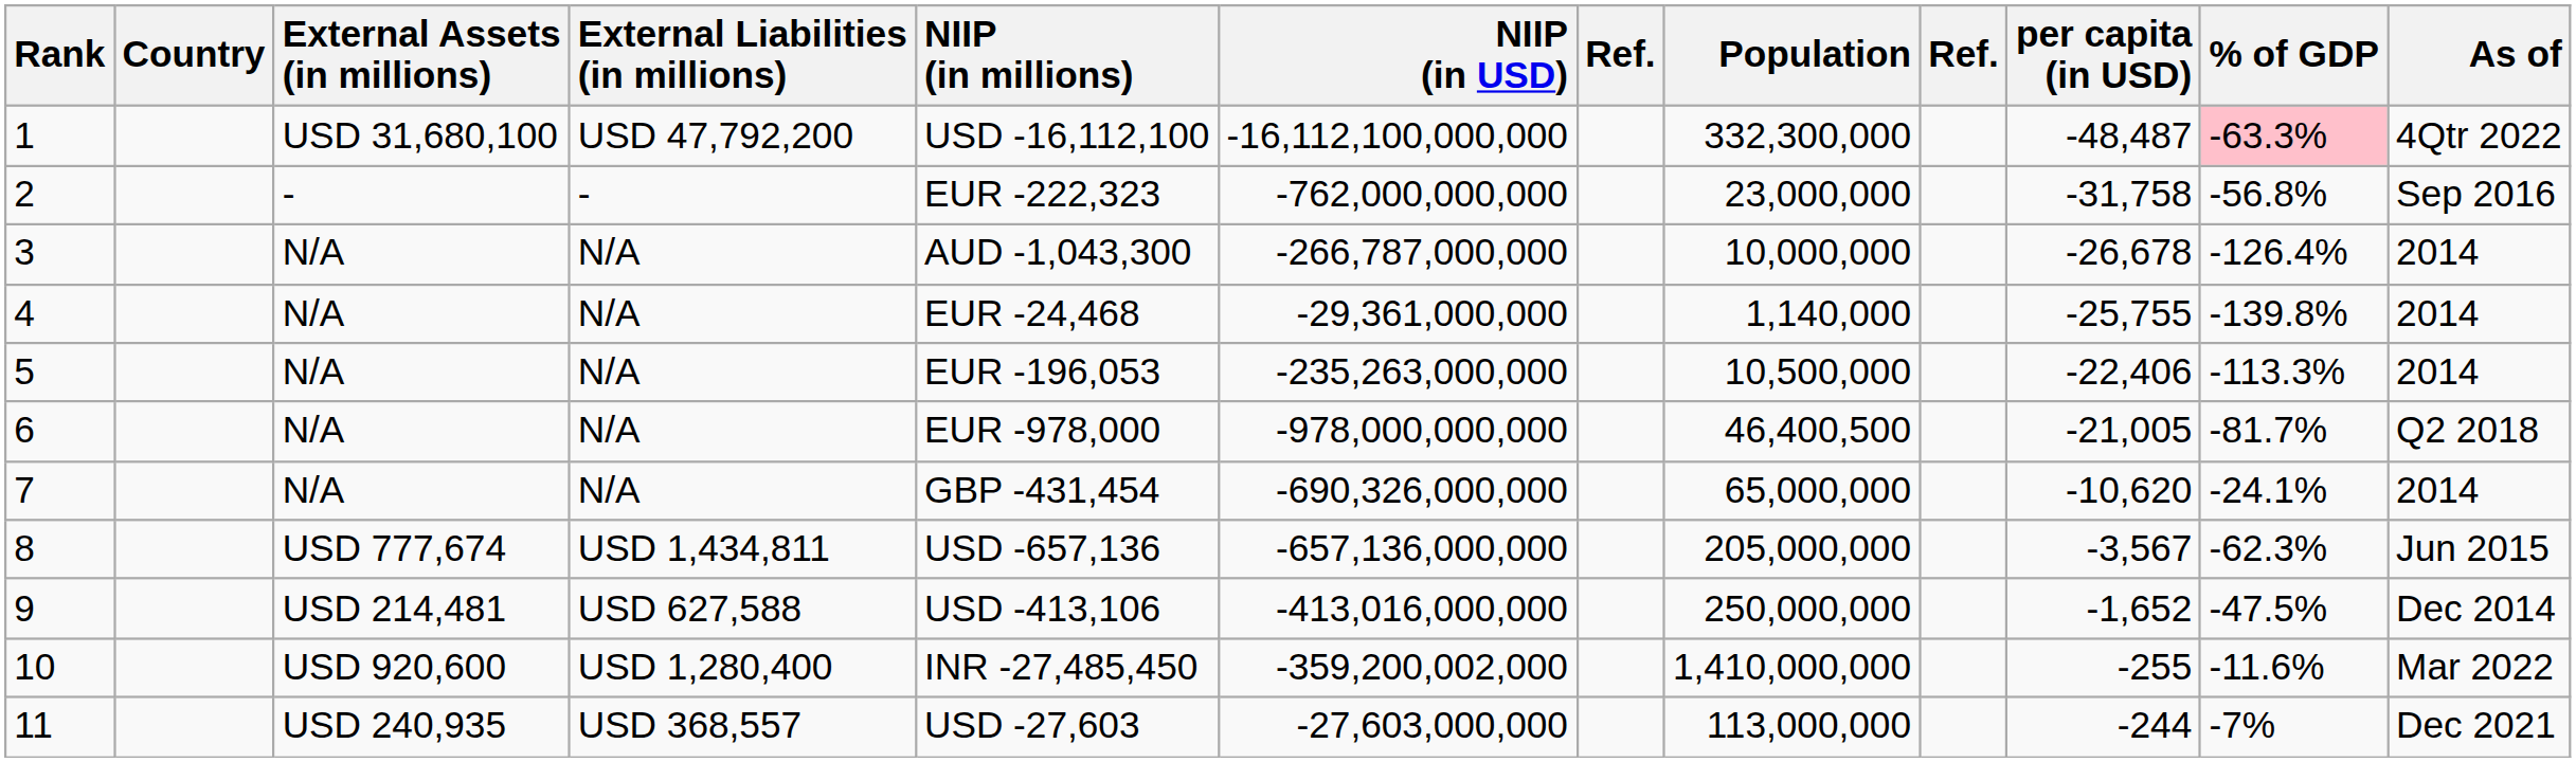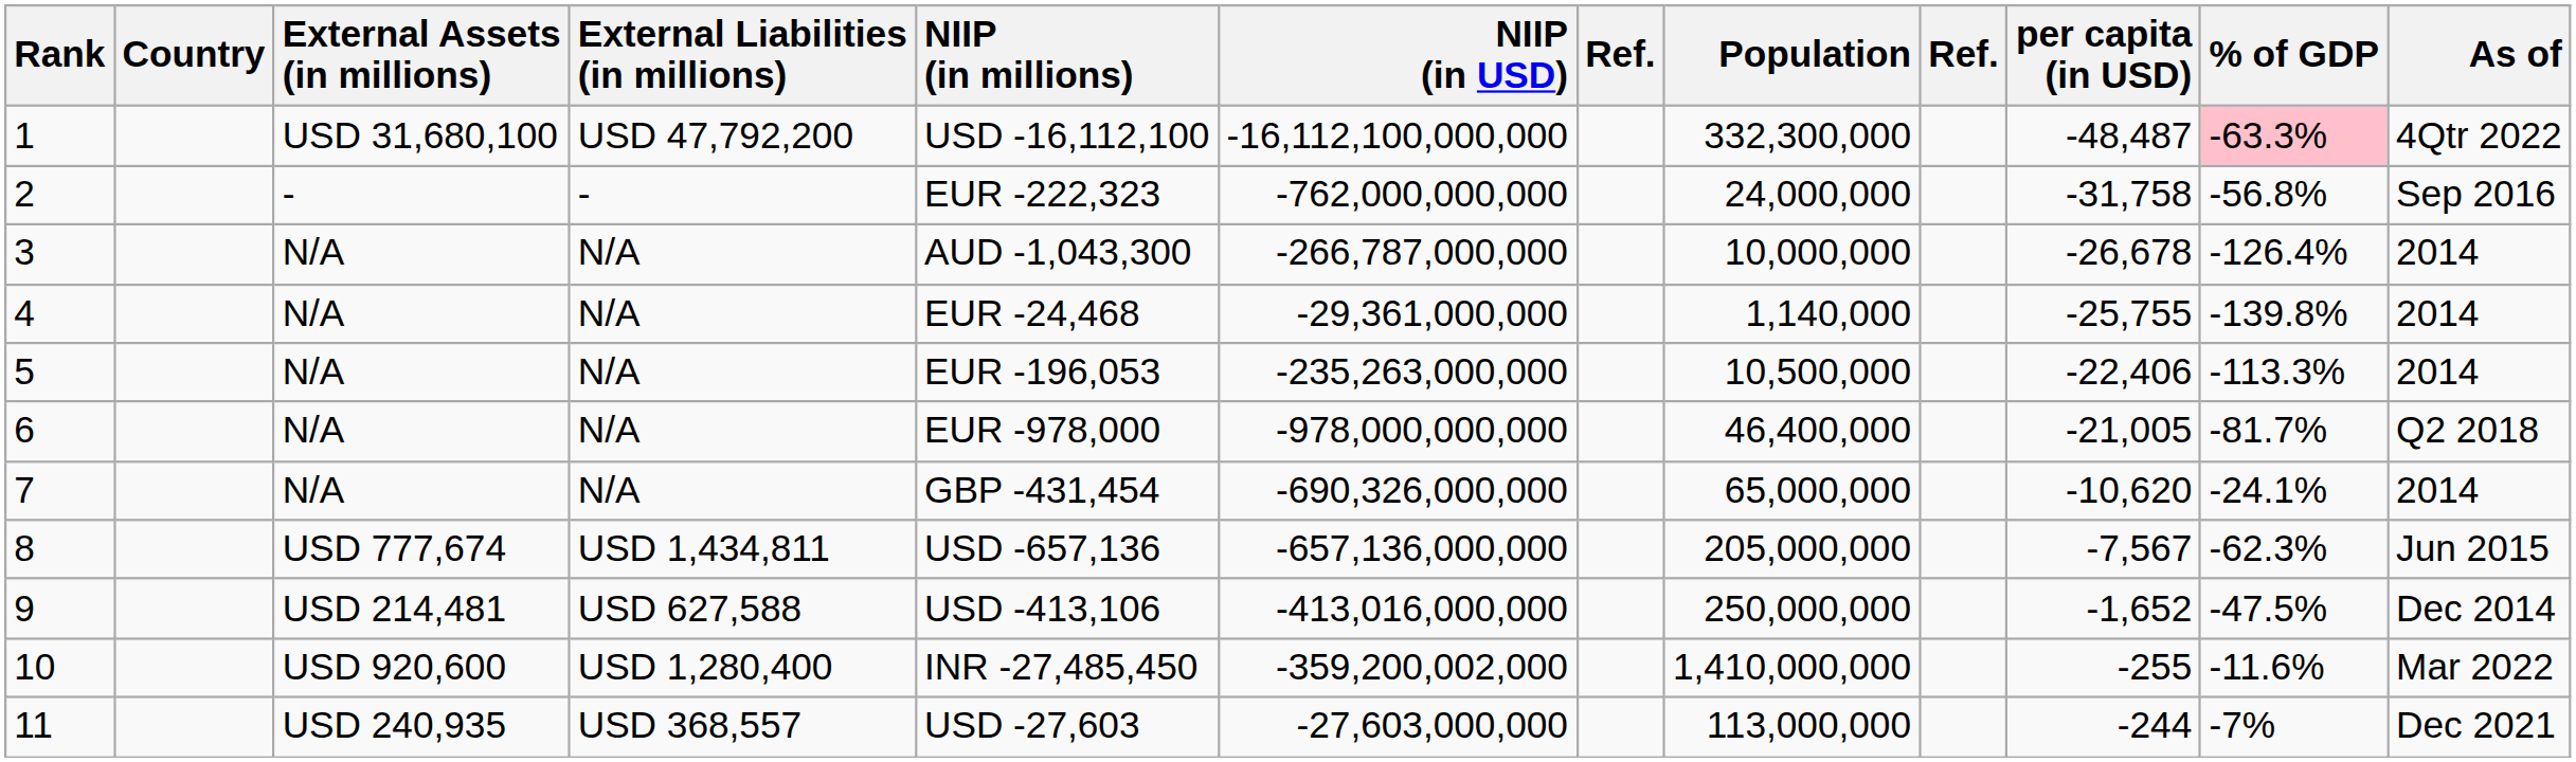 <table class="sortable wikitable">
 <tr>
 <th style="text-align:left">Rank</th>
 <th style="text-align:left">Country</th>
 <th style="text-align:left">External Assets<br>(in millions)</th>
 <th style="text-align:left">External Liabilities<br>(in millions)</th>
 <th style="text-align:left">NIIP<br>(in millions)</th>
 <th style="text-align:right">NIIP<br>(in <a href='#'>USD</a>)</th>
 <th style="text-align:left">Ref.</th>
 <th style="text-align:right">Population</th>
 <th style="text-align:left">Ref.</th>
 <th style="text-align:right">per capita<br>(in USD)</th>
 <th style="text-align:left">% of GDP</th>
 <th style="text-align:right">As of</th>
 </tr>
 <tr ->
 <td>1</td>
 <td></td>
 <td>USD 31,680,100</td>
 <td>USD 47,792,200</td>
 <td>USD -16,112,100</td>
 <td style="text-align:right">-16,112,100,000,000</td>
 <td></td>
 <td style="text-align:right">332,300,000</td>
 <td></td>
 <td style="text-align:right">-48,487</td>
 <td style="background: pink;">-63.3%</td>
 <td>4Qtr 2022</td>
 </tr>
 <tr ->
 <td>2</td>
 <td></td>
 <td>-</td>
 <td>-</td>
 <td>EUR -222,323</td>
 <td style="text-align:right">-762,000,000,000</td>
 <td></td>
-<td style="text-align:right">23,000,000</td>
+<td style="text-align:right">24,000,000</td>
 <td></td>
 <td style="text-align:right">-31,758</td>
 <td>-56.8%</td>
 <td>Sep 2016</td>
 </tr>
 <tr ->
 <td>3</td>
 <td></td>
 <td>N/A</td>
 <td>N/A</td>
 <td>AUD -1,043,300</td>
 <td style="text-align:right">-266,787,000,000</td>
 <td></td>
 <td style="text-align:right">10,000,000</td>
 <td></td>
 <td style="text-align:right">-26,678</td>
 <td>-126.4%</td>
 <td>2014</td>
 </tr>
 <tr ->
 <td>4</td>
 <td></td>
 <td>N/A</td>
 <td>N/A</td>
 <td>EUR -24,468</td>
 <td style="text-align:right">-29,361,000,000</td>
 <td></td>
 <td style="text-align:right">1,140,000</td>
 <td></td>
 <td style="text-align:right">-25,755</td>
 <td>-139.8%</td>
 <td>2014</td>
 </tr>
 <tr ->
 <td>5</td>
 <td></td>
 <td>N/A</td>
 <td>N/A</td>
 <td>EUR -196,053</td>
 <td style="text-align:right">-235,263,000,000</td>
 <td></td>
 <td style="text-align:right">10,500,000</td>
 <td></td>
 <td style="text-align:right">-22,406</td>
 <td>-113.3%</td>
 <td>2014</td>
 </tr>
 <tr ->
 <td>6</td>
 <td></td>
 <td>N/A</td>
 <td>N/A</td>
 <td>EUR -978,000</td>
 <td style="text-align:right">-978,000,000,000</td>
 <td></td>
-<td style="text-align:right">46,400,500</td>
+<td style="text-align:right">46,400,000</td>
 <td></td>
 <td style="text-align:right">-21,005</td>
 <td>-81.7%</td>
 <td>Q2 2018</td>
 </tr>
 <tr ->
 <td>7</td>
 <td></td>
 <td>N/A</td>
 <td>N/A</td>
 <td>GBP -431,454</td>
 <td style="text-align:right">-690,326,000,000</td>
 <td></td>
 <td style="text-align:right">65,000,000</td>
 <td></td>
 <td style="text-align:right">-10,620</td>
 <td>-24.1%</td>
 <td>2014</td>
 </tr>
 <tr ->
 <td>8</td>
 <td></td>
 <td>USD     777,674</td>
 <td>USD   1,434,811</td>
 <td>USD -657,136</td>
 <td style="text-align:right">-657,136,000,000</td>
 <td></td>
 <td style="text-align:right">205,000,000</td>
 <td></td>
-<td style="text-align:right">-3,567</td>
+<td style="text-align:right">-7,567</td>
 <td>-62.3%</td>
 <td>Jun 2015</td>
 </tr>
 <tr ->
 <td>9</td>
 <td></td>
 <td>USD 214,481</td>
 <td>USD 627,588</td>
 <td>USD -413,106</td>
 <td style="text-align:right">-413,016,000,000</td>
 <td></td>
 <td style="text-align:right">250,000,000</td>
 <td></td>
 <td style="text-align:right">-1,652</td>
 <td>-47.5%</td>
 <td>Dec 2014</td>
 </tr>
 <tr ->
 <td>10</td>
 <td></td>
 <td>USD 920,600</td>
 <td>USD 1,280,400</td>
 <td>INR -27,485,450</td>
 <td style="text-align:right">-359,200,002,000</td>
 <td></td>
 <td style="text-align:right">1,410,000,000</td>
 <td></td>
 <td style="text-align:right">-255</td>
 <td>-11.6%</td>
 <td>Mar 2022</td>
 </tr>
 <tr ->
 <td>11</td>
 <td></td>
 <td>USD 240,935</td>
 <td>USD 368,557</td>
 <td>USD -27,603</td>
 <td style="text-align:right">-27,603,000,000</td>
 <td></td>
 <td style="text-align:right">113,000,000</td>
 <td></td>
 <td style="text-align:right">-244</td>
 <td>-7%</td>
 <td>Dec 2021</td>
 </tr>
 </table>
